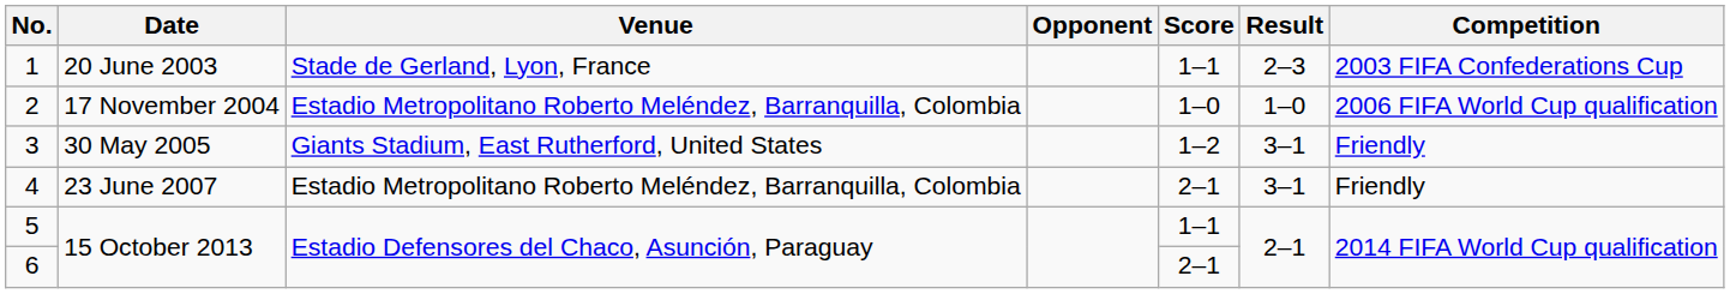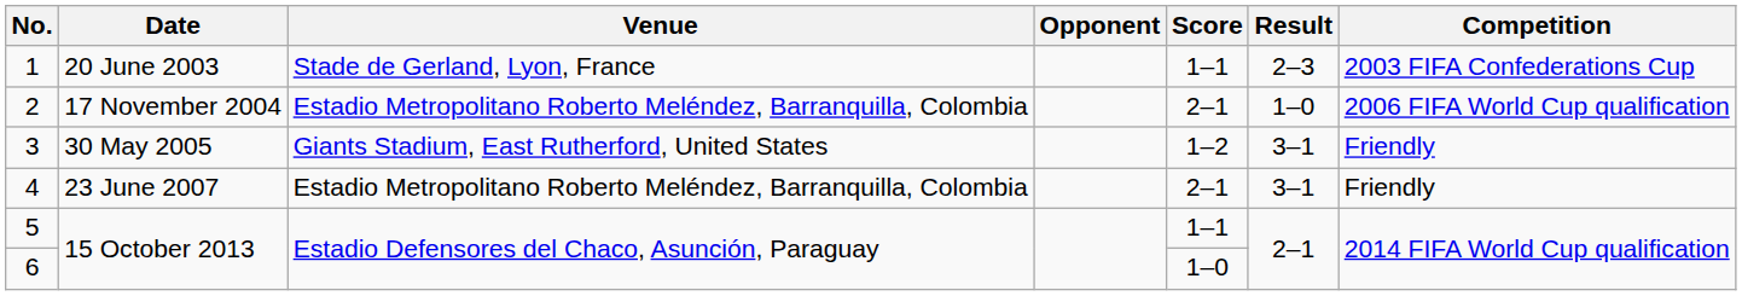 <table class="wikitable sortable">
 <tr>
 <th scope="col">No.</th>
 <th scope="col">Date</th>
 <th scope="col">Venue</th>
 <th scope="col">Opponent</th>
 <th scope="col">Score</th>
 <th scope="col">Result</th>
 <th scope="col">Competition</th>
 </tr>
 <tr>
 <td style="text-align:center;">1</td>
 <td>20 June 2003</td>
 <td><a href='#'>Stade de Gerland</a>, <a href='#'>Lyon</a>, France</td>
 <td></td>
 <td style="text-align:center;">1–1</td>
 <td style="text-align:center;">2–3</td>
 <td><a href='#'>2003 FIFA Confederations Cup</a></td>
 </tr>
 <tr>
 <td style="text-align:center;">2</td>
 <td>17 November 2004</td>
 <td><a href='#'>Estadio Metropolitano Roberto Meléndez</a>, <a href='#'>Barranquilla</a>, Colombia</td>
 <td></td>
-<td style="text-align:center;">1–0</td>
+<td style="text-align:center;">2–1</td>
 <td style="text-align:center;">1–0</td>
 <td><a href='#'>2006 FIFA World Cup qualification</a></td>
 </tr>
 <tr>
 <td style="text-align:center;">3</td>
 <td>30 May 2005</td>
 <td><a href='#'>Giants Stadium</a>, <a href='#'>East Rutherford</a>, United States</td>
 <td></td>
 <td style="text-align:center;">1–2</td>
 <td style="text-align:center;">3–1</td>
 <td><a href='#'>Friendly</a></td>
 </tr>
 <tr>
 <td style="text-align:center;">4</td>
 <td>23 June 2007</td>
 <td>Estadio Metropolitano Roberto Meléndez, Barranquilla, Colombia</td>
 <td></td>
 <td style="text-align:center;">2–1</td>
 <td style="text-align:center;">3–1</td>
 <td>Friendly</td>
 </tr>
 <tr>
 <td style="text-align:center;">5</td>
 <td rowspan="2">15 October 2013</td>
 <td rowspan="2"><a href='#'>Estadio Defensores del Chaco</a>, <a href='#'>Asunción</a>, Paraguay</td>
 <td rowspan="2"></td>
 <td style="text-align:center;">1–1</td>
 <td rowspan="2" style="text-align:center;">2–1</td>
 <td rowspan="2"><a href='#'>2014 FIFA World Cup qualification</a></td>
 </tr>
 <tr>
 <td style="text-align:center;">6</td>
-<td style="text-align:center;">2–1</td>
+<td style="text-align:center;">1–0</td>
 </tr>
 </table>
